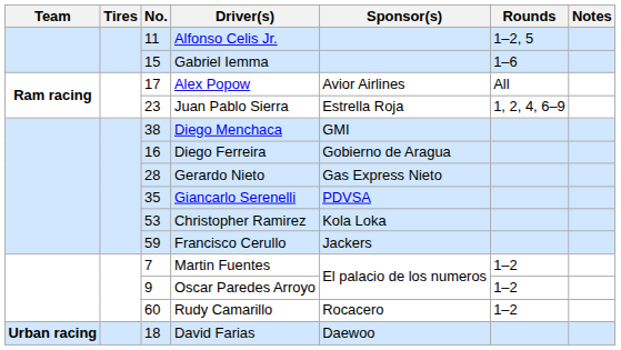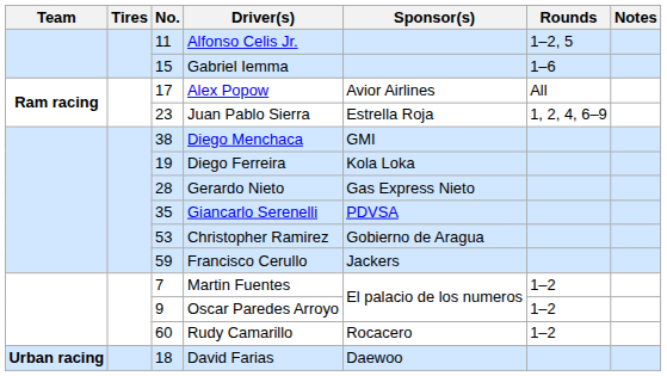 <table class="wikitable" style="font-size: 85%">
 <tr>
 <th>Team</th>
 <th>Tires</th>
 <th>No.</th>
 <th>Driver(s)</th>
 <th>Sponsor(s)</th>
 <th>Rounds</th>
 <th>Notes</th>
 </tr>
 <tr style="background:#D0E7FF;">
 <th style="background:#D0E7FF !important;" rowspan=2></th>
 <td rowspan=2></td>
 <td>11</td>
 <td> <a href='#'>Alfonso Celis Jr.</a></td>
 <td></td>
 <td>1–2, 5</td>
 <td></td>
 </tr>
 <tr style="background:#D0E7FF;">
 <td>15</td>
 <td> Gabriel Iemma</td>
 <td></td>
 <td>1–6</td>
 <td></td>
 </tr>
 <tr style="background:#FFFFFF;">
 <th style="background:#FFFFFF !important;" rowspan=2>Ram racing</th>
 <td rowspan=2></td>
 <td>17</td>
 <td> <a href='#'>Alex Popow</a></td>
 <td>Avior Airlines</td>
 <td>All</td>
 <td></td>
 </tr>
 <tr style="background:#FFFFFF;">
 <td>23</td>
 <td> Juan Pablo Sierra</td>
 <td>Estrella Roja</td>
 <td>1, 2, 4, 6–9</td>
 <td></td>
 </tr>
 <tr style="background:#D0E7FF;">
 <th style="background:#D0E7FF !important;" rowspan=6></th>
 <td rowspan=6></td>
 <td>38</td>
 <td> <a href='#'>Diego Menchaca</a></td>
 <td>GMI</td>
 <td></td>
 <td></td>
 </tr>
 <tr style="background:#D0E7FF;">
-<td>16</td>
+<td>19</td>
 <td> Diego Ferreira</td>
-<td>Gobierno de Aragua</td>
+<td>Kola Loka</td>
 <td></td>
 <td></td>
 </tr>
 <tr style="background:#D0E7FF;">
 <td>28</td>
 <td> Gerardo Nieto</td>
 <td>Gas Express Nieto</td>
 <td></td>
 <td></td>
 </tr>
 <tr style="background:#D0E7FF;">
 <td>35</td>
 <td> <a href='#'>Giancarlo Serenelli</a></td>
 <td><a href='#'>PDVSA</a></td>
 <td></td>
 <td></td>
 </tr>
 <tr style="background:#D0E7FF;">
 <td>53</td>
 <td> Christopher Ramirez</td>
-<td>Kola Loka</td>
+<td>Gobierno de Aragua</td>
 <td></td>
 <td></td>
 </tr>
 <tr style="background:#D0E7FF;">
 <td>59</td>
 <td> Francisco Cerullo</td>
 <td>Jackers</td>
 <td></td>
 <td></td>
 </tr>
 <tr style="background:#FFFFFF;">
 <th style="background:#FFFFFF !important;" rowspan=3></th>
 <td rowspan=3></td>
 <td>7</td>
 <td> Martin Fuentes</td>
 <td rowspan=2>El palacio de los numeros</td>
 <td>1–2</td>
 <td></td>
 </tr>
 <tr style="background:#FFFFFF;">
 <td>9</td>
 <td> Oscar Paredes Arroyo</td>
 <td>1–2</td>
 <td></td>
 </tr>
 <tr style="background:#FFFFFF;">
 <td>60</td>
 <td> Rudy Camarillo</td>
 <td>Rocacero</td>
 <td>1–2</td>
 <td></td>
 </tr>
 <tr style="background:#D0E7FF;">
 <th style="background:#D0E7FF !important;">Urban racing</th>
 <td></td>
 <td>18</td>
 <td> David Farias</td>
 <td>Daewoo</td>
 <td></td>
 <td></td>
 </tr>
 </table>
